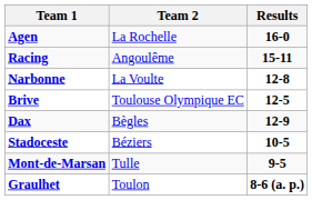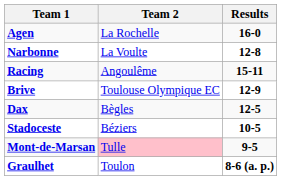 <table class="wikitable">
 <tr>
 <th>Team 1</th>
 <th>Team 2</th>
 <th>Results</th>
 </tr>
 <tr>
 <td><strong><a href='#'>Agen</a></strong></td>
 <td><a href='#'>La Rochelle</a></td>
 <td align="center"><strong>16-0</strong></td>
 </tr>
+<tr bgcolor="white">
+<td><strong><a href='#'>Narbonne</a></strong></td>
+<td><a href='#'>La Voulte</a></td>
+<td align="center"><strong>12-8</strong></td>
+</tr>
 <tr>
 <td><strong><a href='#'>Racing</a></strong></td>
 <td><a href='#'>Angoulême</a></td>
 <td align="center"><strong>15-11</strong></td>
 </tr>
 <tr bgcolor="white">
-<td><strong><a href='#'>Narbonne</a></strong></td>
-<td><a href='#'>La Voulte</a></td>
-<td align="center"><strong>12-8</strong></td>
-</tr>
-<tr bgcolor="white">
 <td><strong><a href='#'>Brive</a></strong></td>
 <td><a href='#'>Toulouse Olympique EC</a></td>
-<td align="center"><strong>12-5</strong></td>
+<td align="center"><strong>12-9</strong></td>
 </tr>
 <tr>
 <td><strong><a href='#'>Dax</a></strong></td>
 <td><a href='#'>Bègles</a></td>
-<td align="center"><strong>12-9</strong></td>
+<td align="center"><strong>12-5</strong></td>
 </tr>
 <tr bgcolor="white">
 <td><strong><a href='#'>Stadoceste</a></strong></td>
 <td><a href='#'>Béziers</a></td>
 <td align="center"><strong>10-5</strong></td>
 </tr>
 <tr>
 <td><strong><a href='#'>Mont-de-Marsan</a></strong></td>
-<td><a href='#'>Tulle</a></td>
+<td style="background: pink;"><a href='#'>Tulle</a></td>
 <td align="center"><strong>9-5</strong></td>
 </tr>
 <tr bgcolor="white">
 <td><strong><a href='#'>Graulhet</a></strong></td>
 <td><a href='#'>Toulon</a></td>
 <td align="center"><strong>8-6 (a. p.)</strong></td>
 </tr>
 </table>
